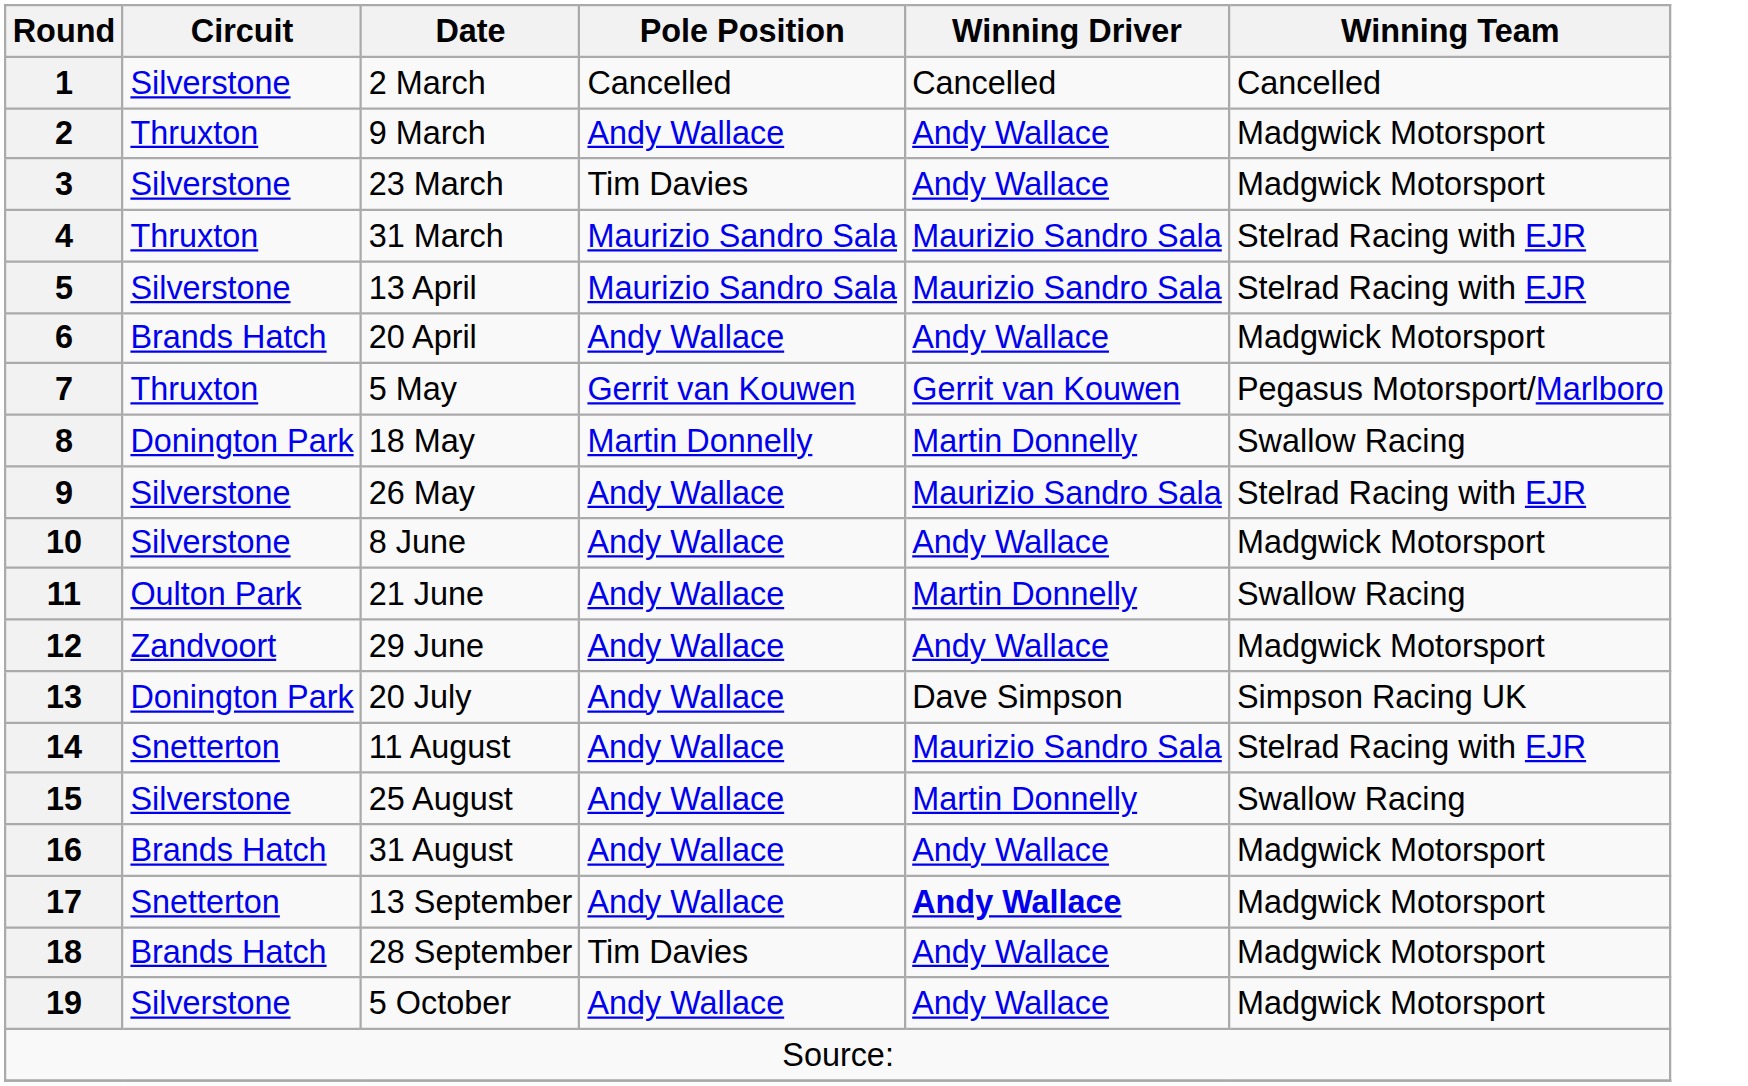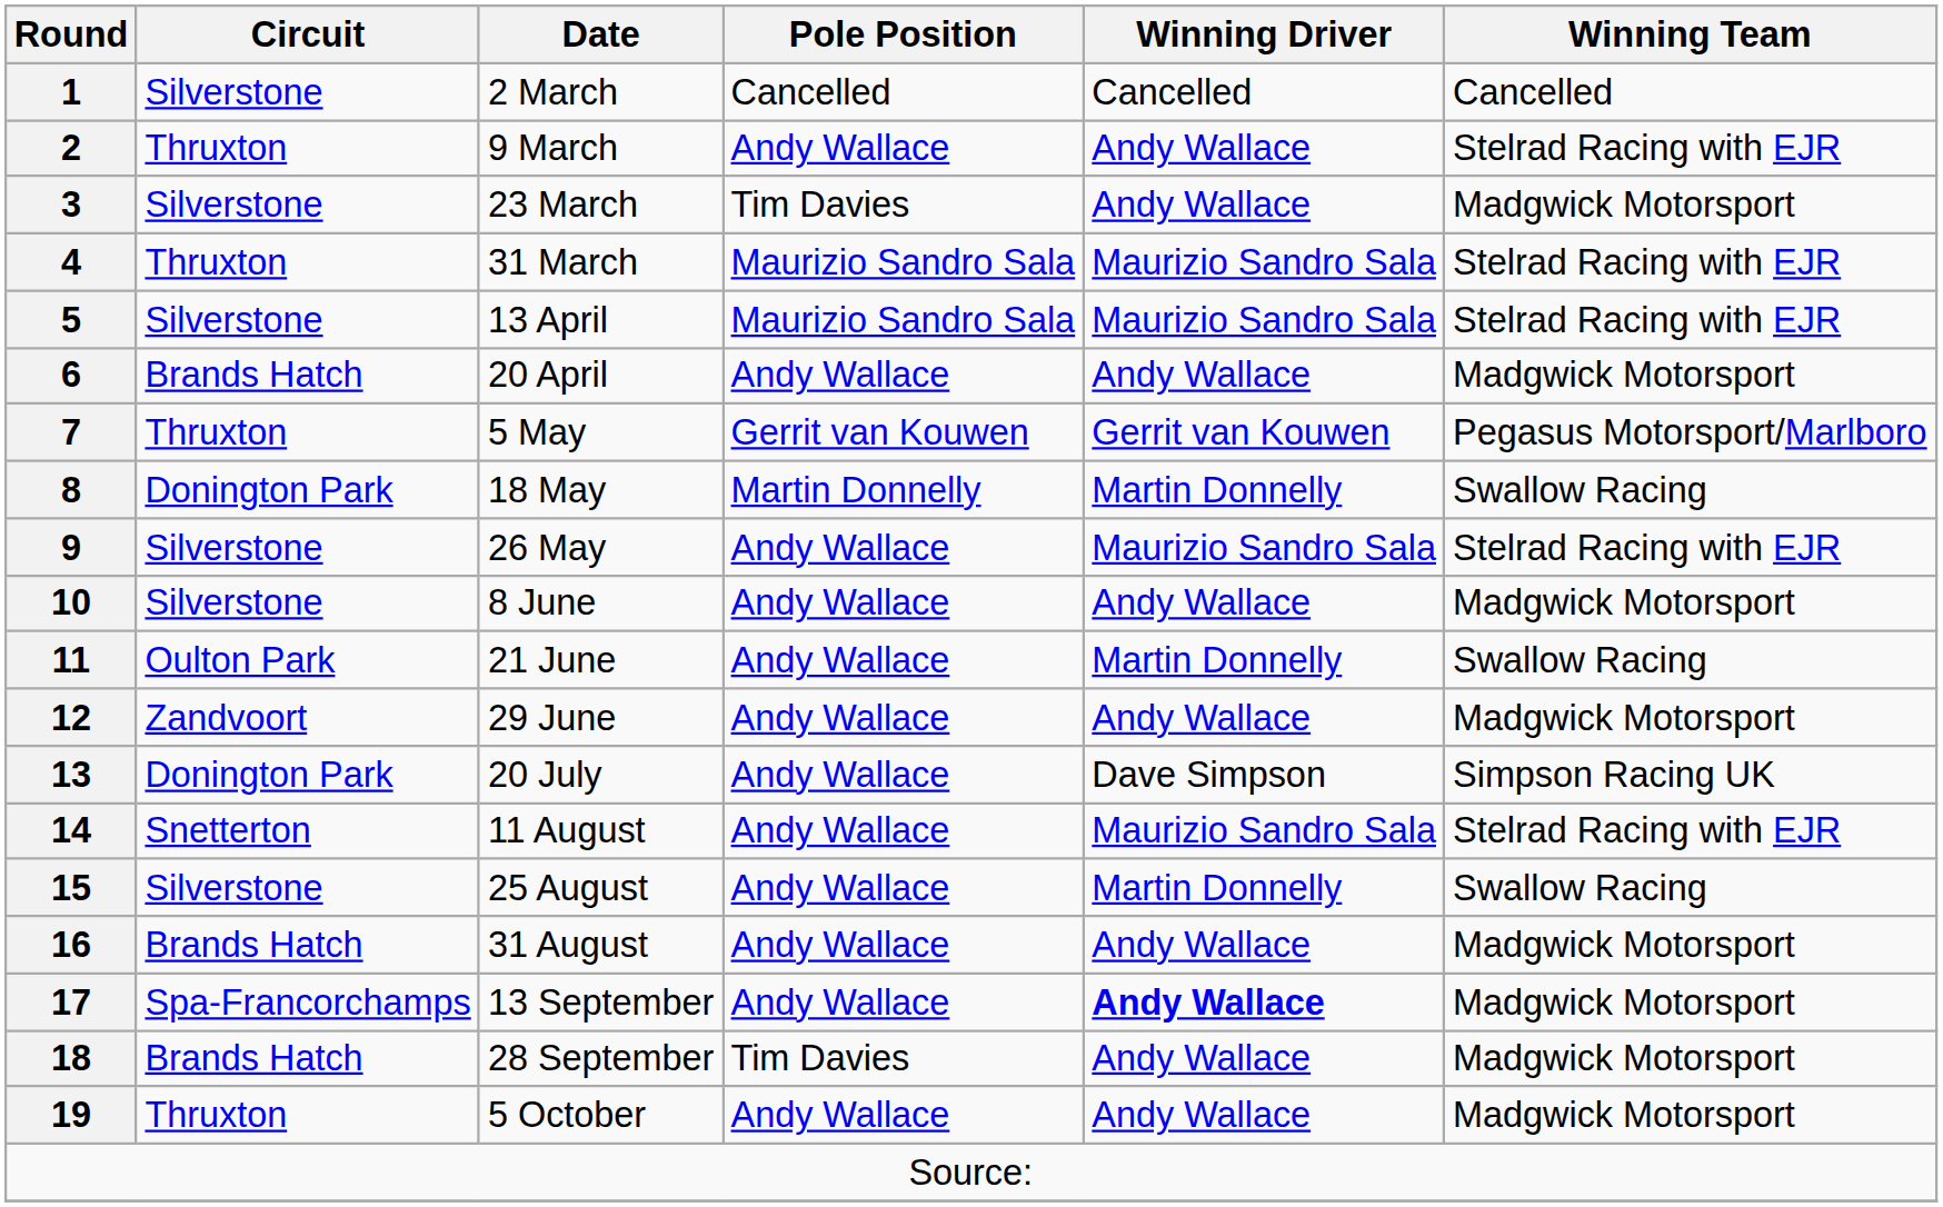 <table class="wikitable" style="font-size: 90%;">
 <tr>
 <th>Round</th>
 <th>Circuit</th>
 <th>Date</th>
 <th>Pole Position</th>
 <th>Winning Driver</th>
 <th>Winning Team</th>
 </tr>
 <tr>
 <th>1</th>
 <td> <a href='#'>Silverstone</a></td>
 <td>2 March</td>
 <td>Cancelled</td>
 <td>Cancelled</td>
 <td>Cancelled</td>
 </tr>
 <tr>
 <th>2</th>
 <td> <a href='#'>Thruxton</a></td>
 <td>9 March</td>
 <td> <a href='#'>Andy Wallace</a></td>
 <td> <a href='#'>Andy Wallace</a></td>
-<td>Madgwick Motorsport</td>
+<td>Stelrad Racing with <a href='#'>EJR</a></td>
 </tr>
 <tr>
 <th>3</th>
 <td> <a href='#'>Silverstone</a></td>
 <td>23 March</td>
 <td> Tim Davies</td>
 <td> <a href='#'>Andy Wallace</a></td>
 <td>Madgwick Motorsport</td>
 </tr>
 <tr>
 <th>4</th>
 <td> <a href='#'>Thruxton</a></td>
 <td>31 March</td>
 <td> <a href='#'>Maurizio Sandro Sala</a></td>
 <td> <a href='#'>Maurizio Sandro Sala</a></td>
 <td>Stelrad Racing with <a href='#'>EJR</a></td>
 </tr>
 <tr>
 <th>5</th>
 <td> <a href='#'>Silverstone</a></td>
 <td>13 April</td>
 <td> <a href='#'>Maurizio Sandro Sala</a></td>
 <td> <a href='#'>Maurizio Sandro Sala</a></td>
 <td>Stelrad Racing with <a href='#'>EJR</a></td>
 </tr>
 <tr>
 <th>6</th>
 <td> <a href='#'>Brands Hatch</a></td>
 <td>20 April</td>
 <td> <a href='#'>Andy Wallace</a></td>
 <td> <a href='#'>Andy Wallace</a></td>
 <td>Madgwick Motorsport</td>
 </tr>
 <tr>
 <th>7</th>
 <td> <a href='#'>Thruxton</a></td>
 <td>5 May</td>
 <td> <a href='#'>Gerrit van Kouwen</a></td>
 <td> <a href='#'>Gerrit van Kouwen</a></td>
 <td>Pegasus Motorsport/<a href='#'>Marlboro</a></td>
 </tr>
 <tr>
 <th>8</th>
 <td> <a href='#'>Donington Park</a></td>
 <td>18 May</td>
 <td> <a href='#'>Martin Donnelly</a></td>
 <td> <a href='#'>Martin Donnelly</a></td>
 <td>Swallow Racing</td>
 </tr>
 <tr>
 <th>9</th>
 <td> <a href='#'>Silverstone</a></td>
 <td>26 May</td>
 <td> <a href='#'>Andy Wallace</a></td>
 <td> <a href='#'>Maurizio Sandro Sala</a></td>
 <td>Stelrad Racing with <a href='#'>EJR</a></td>
 </tr>
 <tr>
 <th>10</th>
 <td> <a href='#'>Silverstone</a></td>
 <td>8 June</td>
 <td> <a href='#'>Andy Wallace</a></td>
 <td> <a href='#'>Andy Wallace</a></td>
 <td>Madgwick Motorsport</td>
 </tr>
 <tr>
 <th>11</th>
 <td> <a href='#'>Oulton Park</a></td>
 <td>21 June</td>
 <td> <a href='#'>Andy Wallace</a></td>
 <td> <a href='#'>Martin Donnelly</a></td>
 <td>Swallow Racing</td>
 </tr>
 <tr>
 <th>12</th>
 <td> <a href='#'>Zandvoort</a></td>
 <td>29 June</td>
 <td> <a href='#'>Andy Wallace</a></td>
 <td> <a href='#'>Andy Wallace</a></td>
 <td>Madgwick Motorsport</td>
 </tr>
 <tr>
 <th>13</th>
 <td> <a href='#'>Donington Park</a></td>
 <td>20 July</td>
 <td> <a href='#'>Andy Wallace</a></td>
 <td> Dave Simpson</td>
 <td>Simpson Racing UK</td>
 </tr>
 <tr>
 <th>14</th>
 <td> <a href='#'>Snetterton</a></td>
 <td>11 August</td>
 <td> <a href='#'>Andy Wallace</a></td>
 <td> <a href='#'>Maurizio Sandro Sala</a></td>
 <td>Stelrad Racing with <a href='#'>EJR</a></td>
 </tr>
 <tr>
 <th>15</th>
 <td> <a href='#'>Silverstone</a></td>
 <td>25 August</td>
 <td> <a href='#'>Andy Wallace</a></td>
 <td> <a href='#'>Martin Donnelly</a></td>
 <td>Swallow Racing</td>
 </tr>
 <tr>
 <th>16</th>
 <td> <a href='#'>Brands Hatch</a></td>
 <td>31 August</td>
 <td> <a href='#'>Andy Wallace</a></td>
 <td> <a href='#'>Andy Wallace</a></td>
 <td>Madgwick Motorsport</td>
 </tr>
 <tr>
 <th>17</th>
-<td> <a href='#'>Snetterton</a></td>
+<td> <a href='#'>Spa-Francorchamps</a></td>
 <td>13 September</td>
 <td> <a href='#'>Andy Wallace</a></td>
 <td><strong> <a href='#'>Andy Wallace</a></strong></td>
 <td>Madgwick Motorsport</td>
 </tr>
 <tr>
 <th>18</th>
 <td> <a href='#'>Brands Hatch</a></td>
 <td>28 September</td>
 <td> Tim Davies</td>
 <td> <a href='#'>Andy Wallace</a></td>
 <td>Madgwick Motorsport</td>
 </tr>
 <tr>
 <th>19</th>
-<td> <a href='#'>Silverstone</a></td>
+<td> <a href='#'>Thruxton</a></td>
 <td>5 October</td>
 <td> <a href='#'>Andy Wallace</a></td>
 <td> <a href='#'>Andy Wallace</a></td>
 <td>Madgwick Motorsport</td>
 </tr>
 <tr>
 <td colspan=6 align=center>Source:</td>
 </tr>
 <tr>
 </tr>
 </table>
